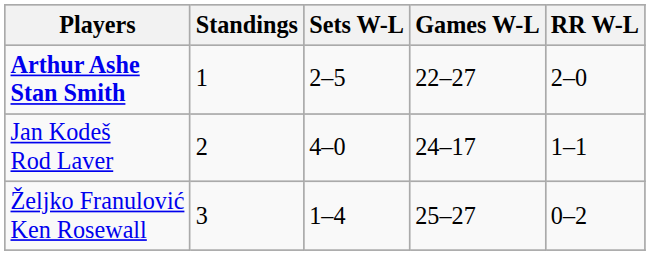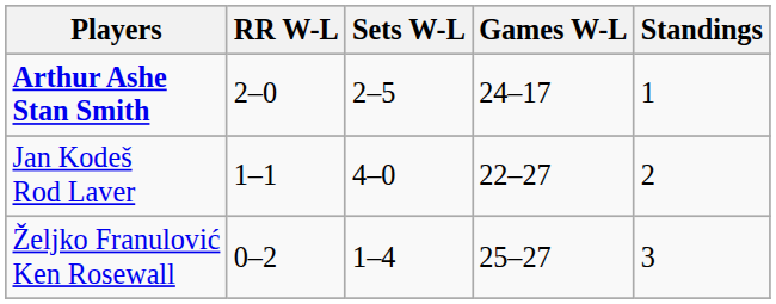 <table class="wikitable" border="1" style="font-size:90%">
 <tr>
 <th>Players</th>
-<th>Standings</th>
+<th>RR W-L</th>
 <th>Sets W-L</th>
 <th>Games W-L</th>
-<th>RR W-L</th>
+<th>Standings</th>
 </tr>
 <tr>
 <td> <strong><a href='#'>Arthur Ashe</a></strong> <br> <strong><a href='#'>Stan Smith</a></strong></td>
+<td><div> 2–0 </div></td>
+<td><div> 2–5 </div></td>
+<td><div> 24–17 </div></td>
 <td><div> 1 </div></td>
-<td><div> 2–5 </div></td>
-<td><div> 22–27 </div></td>
-<td><div> 2–0 </div></td>
 </tr>
 <tr>
 <td> <a href='#'>Jan Kodeš</a><br> <a href='#'>Rod Laver</a></td>
+<td><div> 1–1 </div></td>
+<td><div> 4–0 </div></td>
+<td><div> 22–27 </div></td>
 <td><div> 2 </div></td>
-<td><div> 4–0 </div></td>
-<td><div> 24–17 </div></td>
-<td><div> 1–1 </div></td>
 </tr>
 <tr>
 <td> <a href='#'>Željko Franulović</a> <br> <a href='#'>Ken Rosewall</a></td>
-<td><div> 3 </div></td>
+<td><div> 0–2 </div></td>
 <td><div> 1–4 </div></td>
 <td><div> 25–27 </div></td>
-<td><div> 0–2 </div></td>
+<td><div> 3 </div></td>
 </tr>
 </table>
